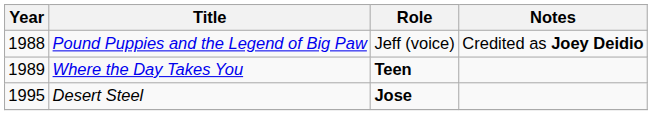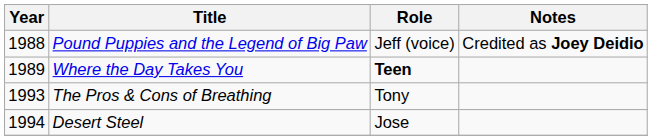 <table class="wikitable sortable">
 <tr>
 <th>Year</th>
 <th>Title</th>
 <th>Role</th>
 <th>Notes</th>
 </tr>
 <tr>
 <td>1988</td>
 <td><em><a href='#'>Pound Puppies and the Legend of Big Paw</a></em></td>
 <td>Jeff (voice)</td>
 <td>Credited as <strong>Joey Deidio</strong></td>
 </tr>
 <tr>
 <td>1989</td>
 <td><em><a href='#'>Where the Day Takes You</a></em></td>
 <td><strong>Teen</strong></td>
 <td></td>
 </tr>
 <tr>
-<td>1995</td>
+<td>1993</td>
+<td><em>The Pros & Cons of Breathing</em></td>
+<td>Tony</td>
+<td></td>
+</tr>
+<tr>
+<td>1994</td>
 <td><em>Desert Steel</em></td>
-<td><strong>Jose</strong></td>
+<td>Jose</td>
 <td></td>
 </tr>
 <tr>
 </tr>
 </table>
